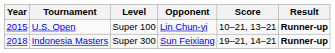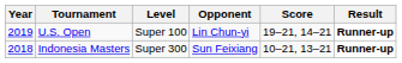 <table class="sortable wikitable" style="font-size: 90%;">
 <tr>
 <th>Year</th>
 <th>Tournament</th>
 <th>Level</th>
 <th>Opponent</th>
 <th>Score</th>
 <th>Result</th>
 </tr>
 <tr>
-<td align="center"><a href='#'>2015</a></td>
+<td align="center"><a href='#'>2019</a></td>
 <td align="left"><a href='#'>U.S. Open</a></td>
 <td align="left">Super 100</td>
 <td align="left"> <a href='#'>Lin Chun-yi</a></td>
-<td align="left">10–21, 13–21</td>
+<td align="left">19–21, 14–21</td>
 <td style="text-align:left; background:white"> <strong>Runner-up</strong></td>
 </tr>
 <tr>
 <td align="center"><a href='#'>2018</a></td>
 <td align="left"><a href='#'>Indonesia Masters</a></td>
 <td align="left">Super 300</td>
 <td align="left"> <a href='#'>Sun Feixiang</a></td>
-<td align="left">19–21, 14–21</td>
+<td align="left">10–21, 13–21</td>
 <td style="text-align:left; background:white"> <strong>Runner-up</strong></td>
 </tr>
 </table>
